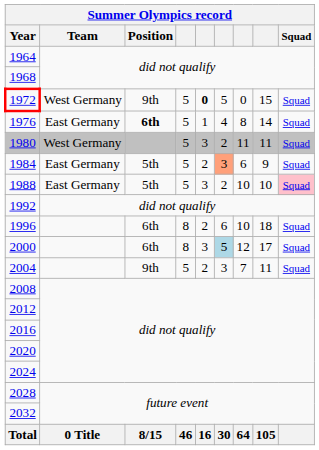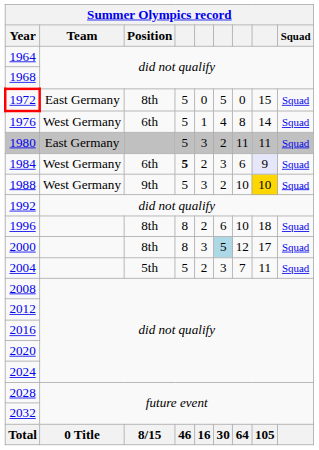 <table class="wikitable" style="text-align: center;">
 <tr>
 <th colspan=9><a href='#'>Summer Olympics record</a></th>
 </tr>
 <tr>
 <th>Year</th>
 <th>Team</th>
 <th>Position</th>
 <th></th>
 <th></th>
 <th></th>
 <th></th>
 <th></th>
 <th><small>Squad</small></th>
 </tr>
 <tr>
 <td> <a href='#'>1964</a></td>
 <td colspan=8 rowspan=2 align=center><em>did not qualify</em></td>
 </tr>
 <tr>
 <td> <a href='#'>1968</a></td>
 </tr>
 <tr>
 <td style="border: 3px solid red"> <a href='#'>1972</a></td>
-<td>West Germany</td>
-<td>9th</td>
+<td>East Germany</td>
+<td>8th</td>
 <td>5</td>
-<td><strong>0</strong></td>
+<td>0</td>
 <td>5</td>
 <td>0</td>
 <td>15</td>
 <td><small><a href='#'>Squad</a></small></td>
 </tr>
 <tr>
 <td> <a href='#'>1976</a></td>
-<td>East Germany</td>
-<td><strong>6th</strong></td>
+<td>West Germany</td>
+<td>6th</td>
 <td>5</td>
 <td>1</td>
 <td>4</td>
 <td>8</td>
 <td>14</td>
 <td><small><a href='#'>Squad</a></small></td>
 </tr>
 <tr bgcolor= silver>
 <td> <a href='#'>1980</a></td>
-<td>West Germany</td>
+<td>East Germany</td>
 <td></td>
 <td>5</td>
 <td>3</td>
 <td>2</td>
 <td>11</td>
 <td>11</td>
 <td><small><a href='#'>Squad</a></small></td>
 </tr>
 <tr>
 <td> <a href='#'>1984</a></td>
-<td>East Germany</td>
-<td>5th</td>
-<td>5</td>
+<td>West Germany</td>
+<td>6th</td>
+<td><strong>5</strong></td>
 <td>2</td>
-<td style="background: lightsalmon;">3</td>
+<td>3</td>
 <td>6</td>
-<td>9</td>
+<td style="background: lavender;">9</td>
 <td><small><a href='#'>Squad</a></small></td>
 </tr>
 <tr>
 <td> <a href='#'>1988</a></td>
-<td>East Germany</td>
-<td>5th</td>
+<td>West Germany</td>
+<td>9th</td>
 <td>5</td>
 <td>3</td>
 <td>2</td>
 <td>10</td>
-<td>10</td>
-<td style="background: pink;"><small><a href='#'>Squad</a></small></td>
+<td style="background: gold;">10</td>
+<td><small><a href='#'>Squad</a></small></td>
 </tr>
 <tr>
 <td> <a href='#'>1992</a></td>
 <td colspan=8 align=center><em>did not qualify</em></td>
 </tr>
 <tr>
 <td> <a href='#'>1996</a></td>
 <td></td>
-<td>6th</td>
+<td>8th</td>
 <td>8</td>
 <td>2</td>
 <td>6</td>
 <td>10</td>
 <td>18</td>
 <td><small><a href='#'>Squad</a></small></td>
 </tr>
 <tr>
 <td> <a href='#'>2000</a></td>
 <td></td>
-<td>6th</td>
+<td>8th</td>
 <td>8</td>
 <td>3</td>
 <td style="background: lightblue;">5</td>
 <td>12</td>
 <td>17</td>
 <td><small><a href='#'>Squad</a></small></td>
 </tr>
 <tr>
 <td> <a href='#'>2004</a></td>
 <td></td>
-<td>9th</td>
+<td>5th</td>
 <td>5</td>
 <td>2</td>
 <td>3</td>
 <td>7</td>
 <td>11</td>
 <td><small><a href='#'>Squad</a></small></td>
 </tr>
 <tr>
 <td> <a href='#'>2008</a></td>
 <td colspan=8 rowspan=5 align=center><em>did not qualify</em></td>
 </tr>
 <tr>
 <td> <a href='#'>2012</a></td>
 </tr>
 <tr>
 <td> <a href='#'>2016</a></td>
 </tr>
 <tr>
 <td> <a href='#'>2020</a></td>
 </tr>
 <tr>
 <td align=center> <a href='#'>2024</a></td>
 </tr>
 <tr>
 <td align=center> <a href='#'>2028</a></td>
 <td colspan =8 rowspan=2><em>future event</em></td>
 </tr>
 <tr>
 <td align=center> <a href='#'>2032</a></td>
 </tr>
 <tr>
 <th>Total</th>
 <th>0 Title</th>
 <th>8/15</th>
 <th>46</th>
 <th>16</th>
 <th>30</th>
 <th>64</th>
 <th>105</th>
 <th></th>
 </tr>
 </table>
